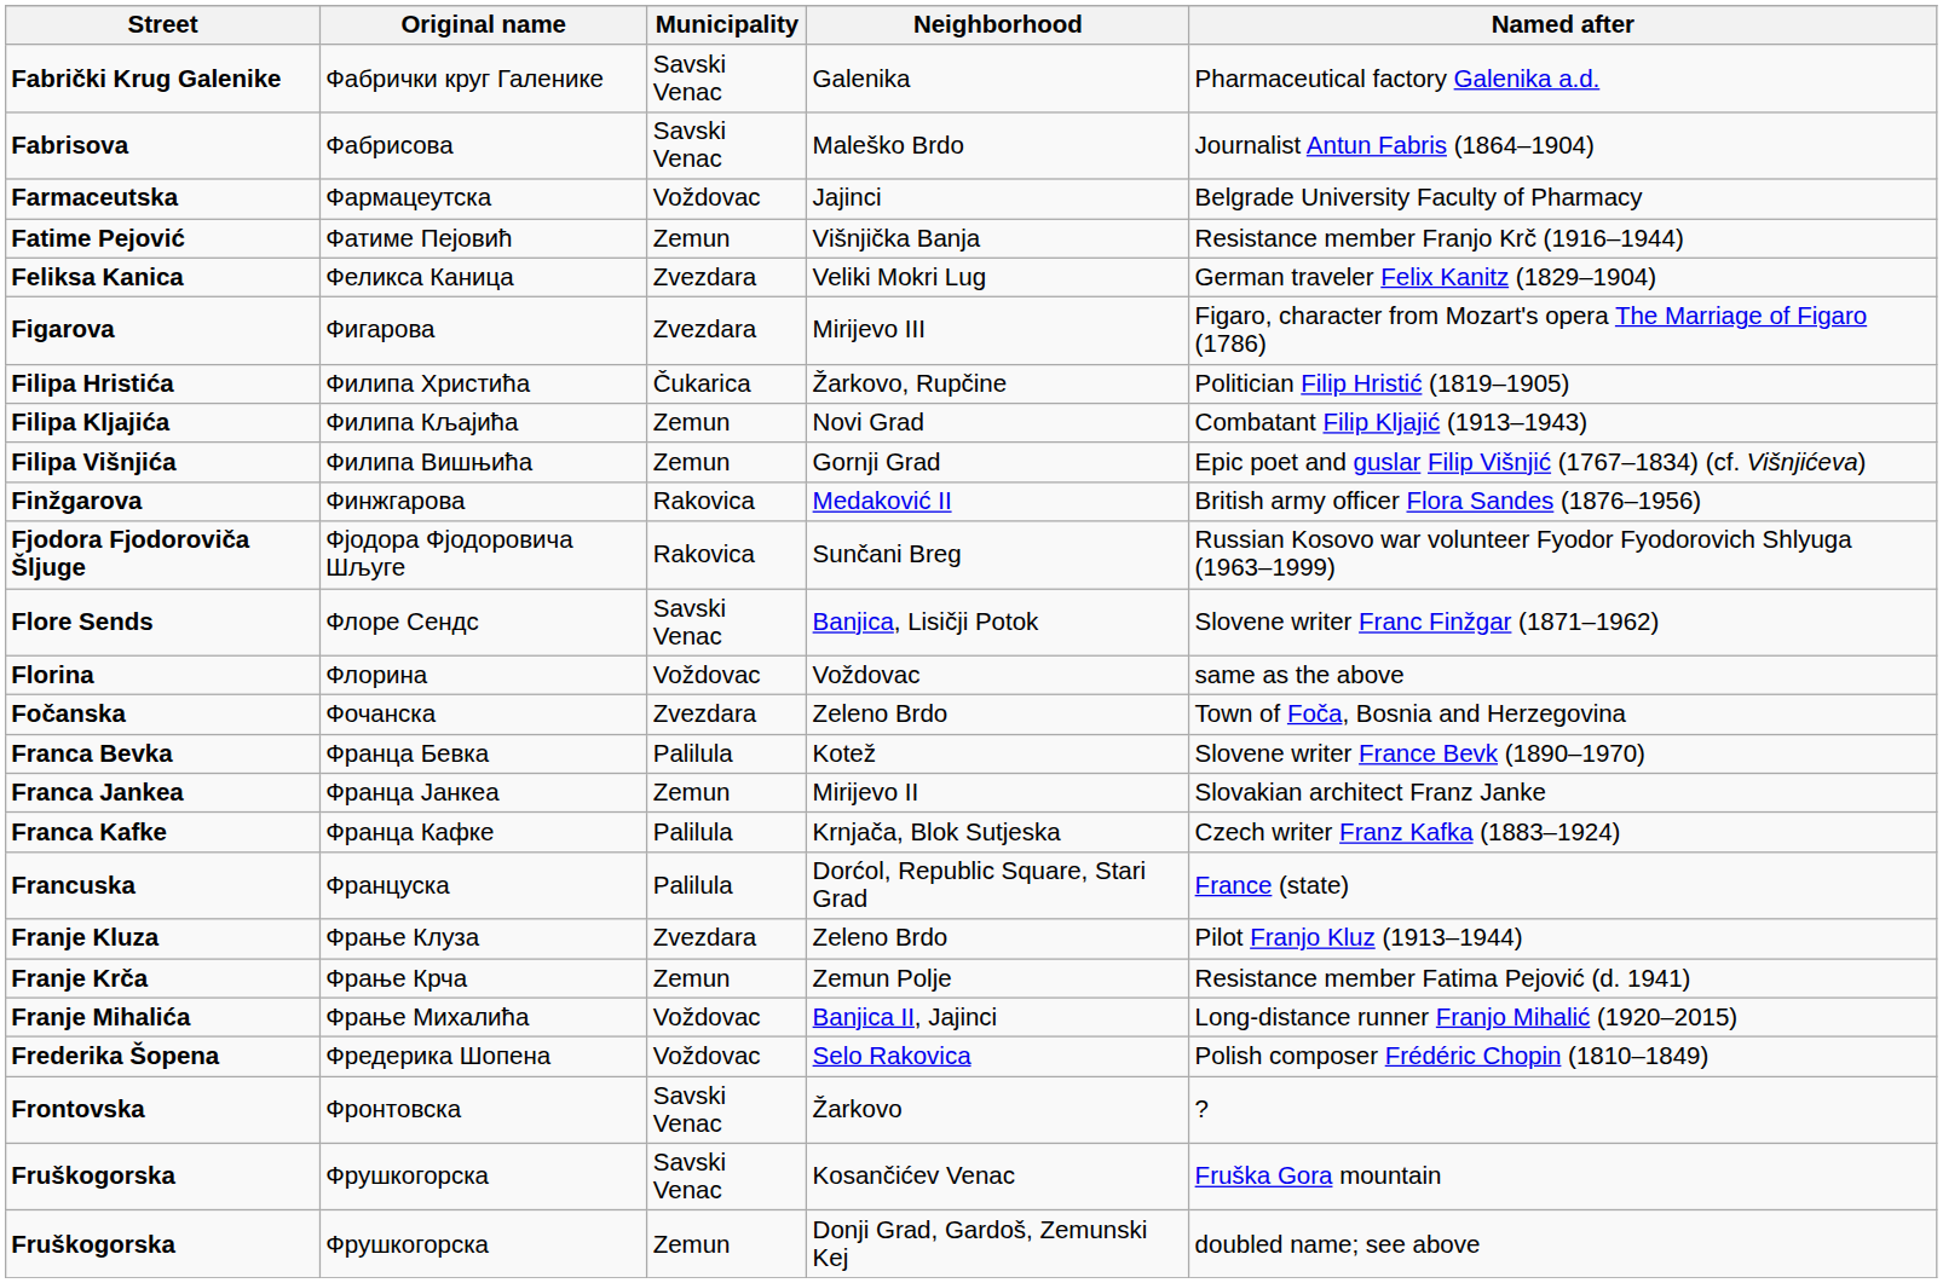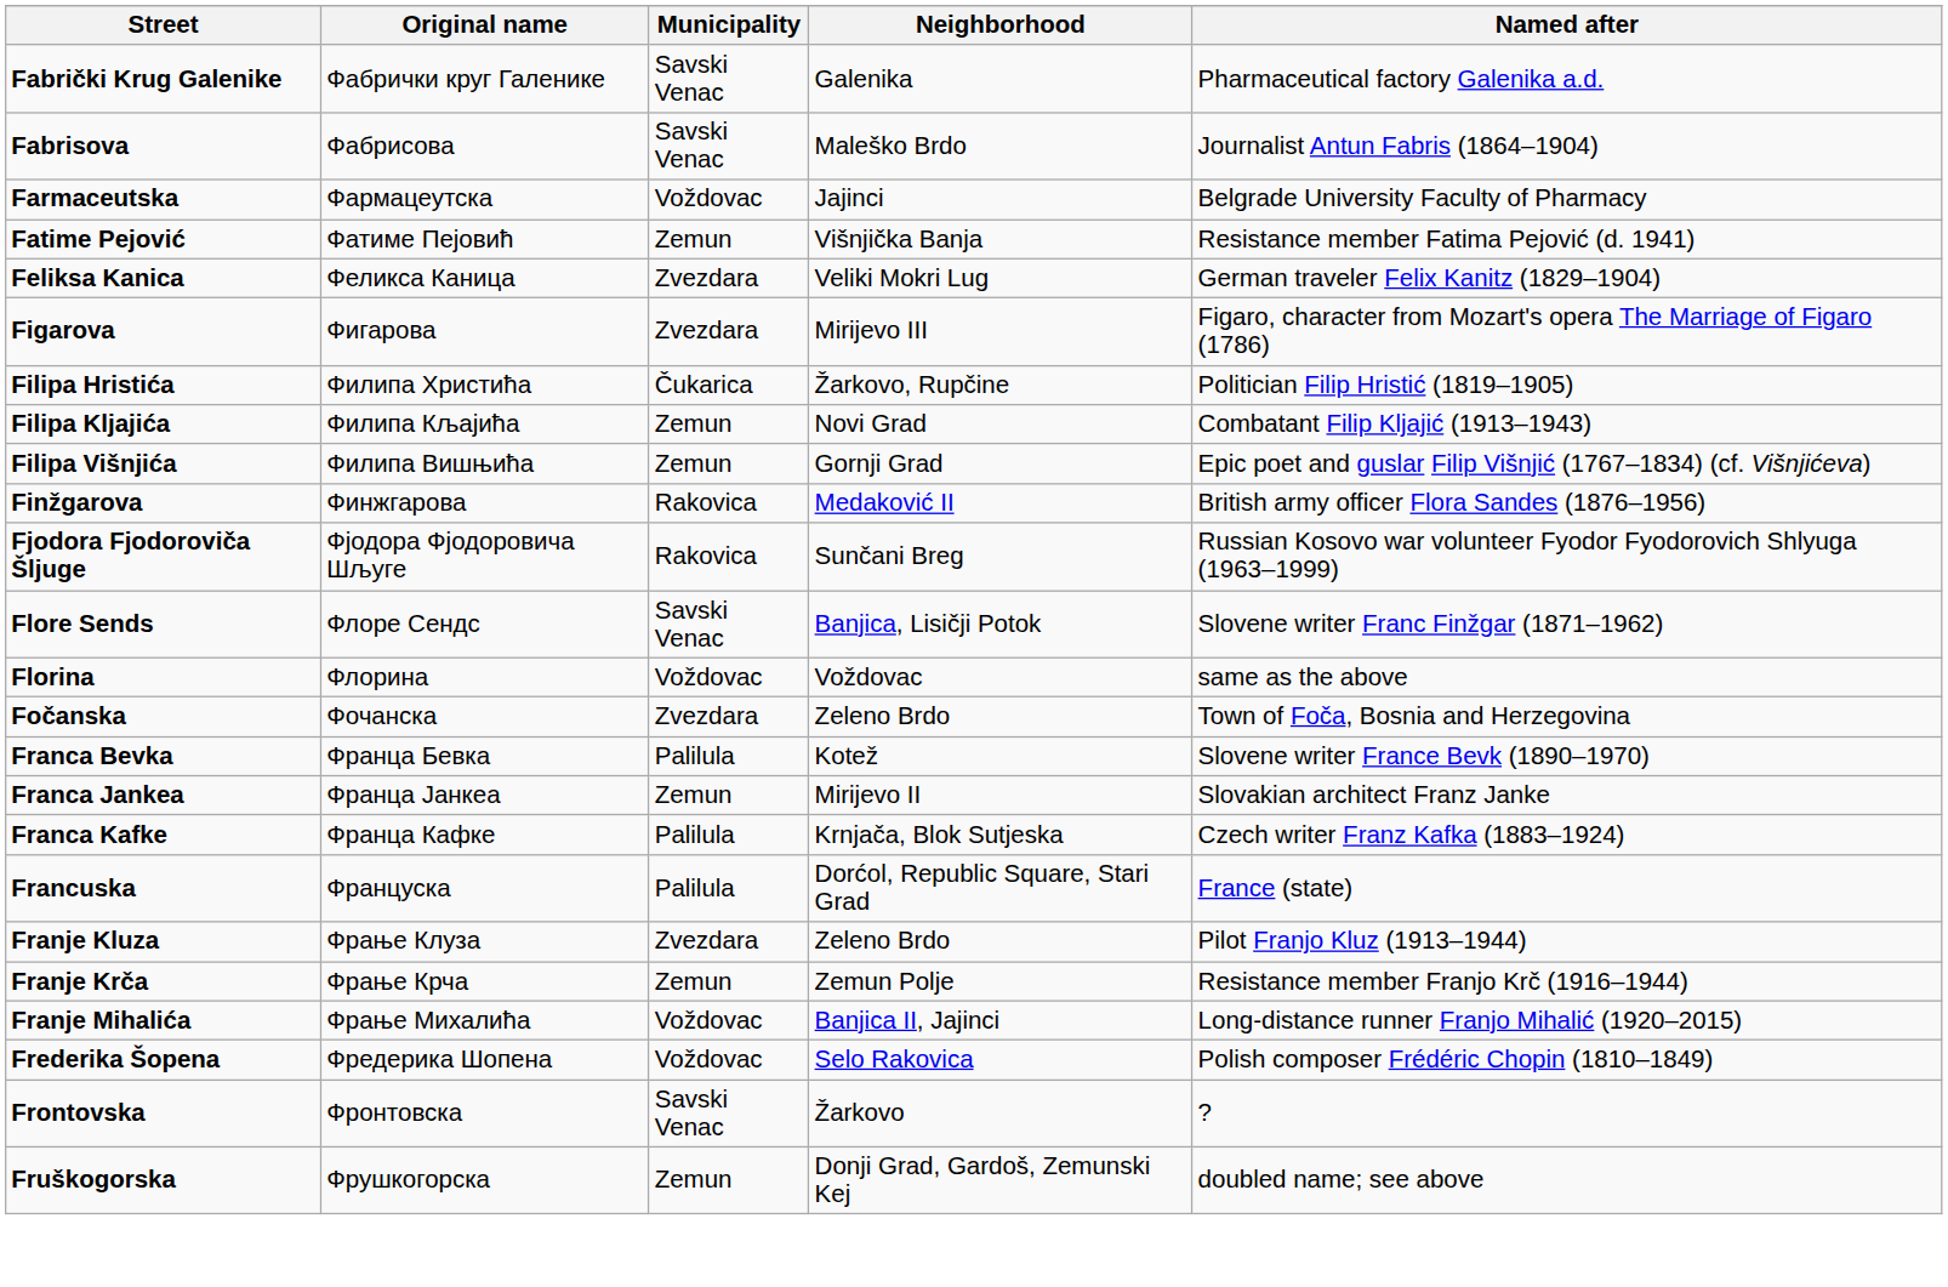 <table class="wikitable sortable">
 <tr style="background-color:#DDDDDD;text-align:center;">
 </tr>
 <tr>
 <th>Street</th>
 <th>Original name</th>
 <th>Municipality</th>
 <th>Neighborhood</th>
 <th>Named after</th>
 </tr>
 <tr>
 <td><strong>Fabrički Krug Galenike</strong></td>
 <td>Фабрички круг Галенике</td>
 <td>Savski Venac</td>
 <td>Galenika</td>
 <td>Pharmaceutical factory <a href='#'>Galenika a.d.</a></td>
 </tr>
 <tr>
 <td><strong>Fabrisova</strong></td>
 <td>Фабрисова</td>
 <td>Savski Venac</td>
 <td>Maleško Brdo</td>
 <td>Journalist <a href='#'>Antun Fabris</a> (1864–1904)</td>
 </tr>
 <tr>
 <td><strong>Farmaceutska</strong></td>
 <td>Фармацеутска</td>
 <td>Voždovac</td>
 <td>Jajinci</td>
 <td>Belgrade University Faculty of Pharmacy</td>
 </tr>
 <tr>
 <td><strong>Fatime Pejović</strong></td>
 <td>Фатиме Пејовић</td>
 <td>Zemun</td>
 <td>Višnjička Banja</td>
-<td>Resistance member Franjo Krč (1916–1944)</td>
+<td>Resistance member Fatima Pejović (d. 1941)</td>
 </tr>
 <tr>
 <td><strong>Feliksa Kanica</strong></td>
 <td>Феликса Каница</td>
 <td>Zvezdara</td>
 <td>Veliki Mokri Lug</td>
 <td>German traveler <a href='#'>Felix Kanitz</a> (1829–1904)</td>
 </tr>
 <tr>
 <td><strong>Figarova</strong></td>
 <td>Фигарова</td>
 <td>Zvezdara</td>
 <td>Mirijevo III</td>
 <td>Figaro, character from Mozart's opera <a href='#'>The Marriage of Figaro</a> (1786)</td>
 </tr>
 <tr>
 <td><strong>Filipa Hristića</strong></td>
 <td>Филипа Христића</td>
 <td>Čukarica</td>
 <td>Žarkovo, Rupčine</td>
 <td>Politician <a href='#'>Filip Hristić</a> (1819–1905)</td>
 </tr>
 <tr>
 <td><strong>Filipa Kljajića</strong></td>
 <td>Филипа Кљајића</td>
 <td>Zemun</td>
 <td>Novi Grad</td>
 <td>Combatant <a href='#'>Filip Kljajić</a> (1913–1943)</td>
 </tr>
 <tr>
 <td><strong>Filipa Višnjića</strong></td>
 <td>Филипа Вишњића</td>
 <td>Zemun</td>
 <td>Gornji Grad</td>
 <td>Epic poet and <a href='#'>guslar</a> <a href='#'>Filip Višnjić</a> (1767–1834) (cf. <em>Višnjićeva</em>)</td>
 </tr>
 <tr>
 <td><strong>Finžgarova</strong></td>
 <td>Финжгарова</td>
 <td>Rakovica</td>
 <td><a href='#'>Medaković II</a></td>
 <td>British army officer <a href='#'>Flora Sandes</a> (1876–1956)</td>
 </tr>
 <tr>
 <td><strong>Fjodora Fjodoroviča Šljuge</strong></td>
 <td>Фјодора Фјодоровича Шљуге</td>
 <td>Rakovica</td>
 <td>Sunčani Breg</td>
 <td>Russian Kosovo war volunteer Fyodor Fyodorovich Shlyuga (1963–1999)</td>
 </tr>
 <tr>
 <td><strong>Flore Sends</strong></td>
 <td>Флоре Сендс</td>
 <td>Savski Venac</td>
 <td><a href='#'>Banjica</a>, Lisičji Potok</td>
 <td>Slovene writer <a href='#'>Franc Finžgar</a> (1871–1962)</td>
 </tr>
 <tr>
 <td><strong>Florina</strong></td>
 <td>Флорина</td>
 <td>Voždovac</td>
 <td>Voždovac</td>
 <td>same as the above</td>
 </tr>
 <tr>
 <td><strong>Fočanska</strong></td>
 <td>Фочанска</td>
 <td>Zvezdara</td>
 <td>Zeleno Brdo</td>
 <td>Town of <a href='#'>Foča</a>, Bosnia and Herzegovina</td>
 </tr>
 <tr>
 <td><strong>Franca Bevka</strong></td>
 <td>Франца Бевка</td>
 <td>Palilula</td>
 <td>Kotež</td>
 <td>Slovene writer <a href='#'>France Bevk</a> (1890–1970)</td>
 </tr>
 <tr>
 <td><strong>Franca Jankea</strong></td>
 <td>Франца Јанкеа</td>
 <td>Zemun</td>
 <td>Mirijevo II</td>
 <td>Slovakian architect Franz Janke</td>
 </tr>
 <tr>
 <td><strong>Franca Kafke</strong></td>
 <td>Франца Кафке</td>
 <td>Palilula</td>
 <td>Krnjača, Blok Sutjeska</td>
 <td>Czech writer <a href='#'>Franz Kafka</a> (1883–1924)</td>
 </tr>
 <tr>
 <td><strong>Francuska</strong></td>
 <td>Француска</td>
 <td>Palilula</td>
 <td>Dorćol, Republic Square, Stari Grad</td>
 <td><a href='#'>France</a> (state)</td>
 </tr>
 <tr>
 <td><strong>Franje Kluza</strong></td>
 <td>Фрање Клуза</td>
 <td>Zvezdara</td>
 <td>Zeleno Brdo</td>
 <td>Pilot <a href='#'>Franjo Kluz</a> (1913–1944)</td>
 </tr>
 <tr>
 <td><strong>Franje Krča</strong></td>
 <td>Фрање Крча</td>
 <td>Zemun</td>
 <td>Zemun Poljе</td>
-<td>Resistance member Fatima Pejović (d. 1941)</td>
+<td>Resistance member Franjo Krč (1916–1944)</td>
 </tr>
 <tr>
 <td><strong>Franje Mihalića</strong></td>
 <td>Фрање Михалића</td>
 <td>Voždovac</td>
 <td><a href='#'>Banjica II</a>, Jajinci</td>
 <td>Long-distance runner <a href='#'>Franjo Mihalić</a> (1920–2015)</td>
 </tr>
 <tr>
 <td><strong>Frederika Šopena</strong></td>
 <td>Фредерика Шопена</td>
 <td>Voždovac</td>
 <td><a href='#'>Selo Rakovica</a></td>
 <td>Polish composer <a href='#'>Frédéric Chopin</a> (1810–1849)</td>
 </tr>
 <tr>
 <td><strong>Frontovska</strong></td>
 <td>Фронтовска</td>
 <td>Savski Venac</td>
 <td>Žarkovo</td>
 <td>?</td>
 </tr>
 <tr>
 <td><strong>Fruškogorska</strong></td>
 <td>Фрушкогорска</td>
-<td>Savski Venac</td>
-<td>Kosančićev Venac</td>
-<td><a href='#'>Fruška Gora</a> mountain</td>
-</tr>
-<tr>
-<td><strong>Fruškogorska</strong></td>
-<td>Фрушкогорска</td>
 <td>Zemun</td>
 <td>Donji Grad, Gardoš, Zemunski Kej</td>
 <td>doubled name; see above</td>
 </tr>
 </table>
